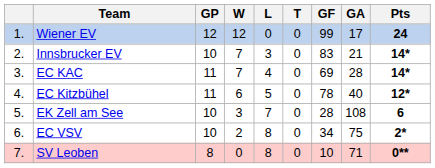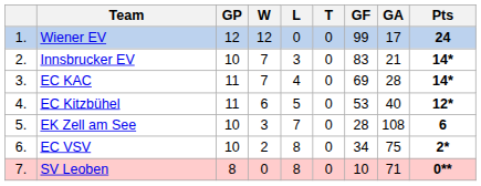 <table class="wikitable">
 <tr>
 <th width="30"></th>
 <th width="200">Team</th>
 <th width="30">GP</th>
 <th width="30">W</th>
 <th width="30">L</th>
 <th width="30">T</th>
 <th width="30">GF</th>
 <th width="30">GA</th>
 <th width="70">Pts</th>
 </tr>
 <tr bgcolor="#BCD2EE" align="center">
 <td>1.</td>
 <td align="left"><a href='#'>Wiener EV</a></td>
 <td>12</td>
 <td>12</td>
 <td>0</td>
 <td>0</td>
 <td>99</td>
 <td>17</td>
 <td><strong>24</strong></td>
 </tr>
 <tr bgcolor="#FFFFFF" align="center">
 <td>2.</td>
 <td align="left"><a href='#'>Innsbrucker EV</a></td>
 <td>10</td>
 <td>7</td>
 <td>3</td>
 <td>0</td>
 <td>83</td>
 <td>21</td>
 <td><strong>14*</strong></td>
 </tr>
 <tr bgcolor="#FFFFFF" align="center">
 <td>3.</td>
 <td align="left"><a href='#'>EC KAC</a></td>
 <td>11</td>
 <td>7</td>
 <td>4</td>
 <td>0</td>
 <td>69</td>
 <td>28</td>
 <td><strong>14*</strong></td>
 </tr>
 <tr bgcolor="#FFFFFF" align="center">
 <td>4.</td>
 <td align="left"><a href='#'>EC Kitzbühel</a></td>
 <td>11</td>
 <td>6</td>
 <td>5</td>
 <td>0</td>
-<td>78</td>
+<td>53</td>
 <td>40</td>
 <td><strong>12*</strong></td>
 </tr>
 <tr bgcolor="#FFFFFF" align="center">
 <td>5.</td>
 <td align="left"><a href='#'>EK Zell am See</a></td>
 <td>10</td>
 <td>3</td>
 <td>7</td>
 <td>0</td>
 <td>28</td>
 <td>108</td>
 <td><strong>6</strong></td>
 </tr>
 <tr bgcolor="#FFFFFF" align="center">
 <td>6.</td>
 <td align="left"><a href='#'>EC VSV</a></td>
 <td>10</td>
 <td>2</td>
 <td>8</td>
 <td>0</td>
 <td>34</td>
 <td>75</td>
 <td><strong>2*</strong></td>
 </tr>
 <tr bgcolor="#FFCCCC" align="center">
 <td>7.</td>
 <td align="left"><a href='#'>SV Leoben</a></td>
 <td>8</td>
 <td>0</td>
 <td>8</td>
 <td>0</td>
 <td>10</td>
 <td>71</td>
 <td><strong>0**</strong></td>
 </tr>
 </table>
